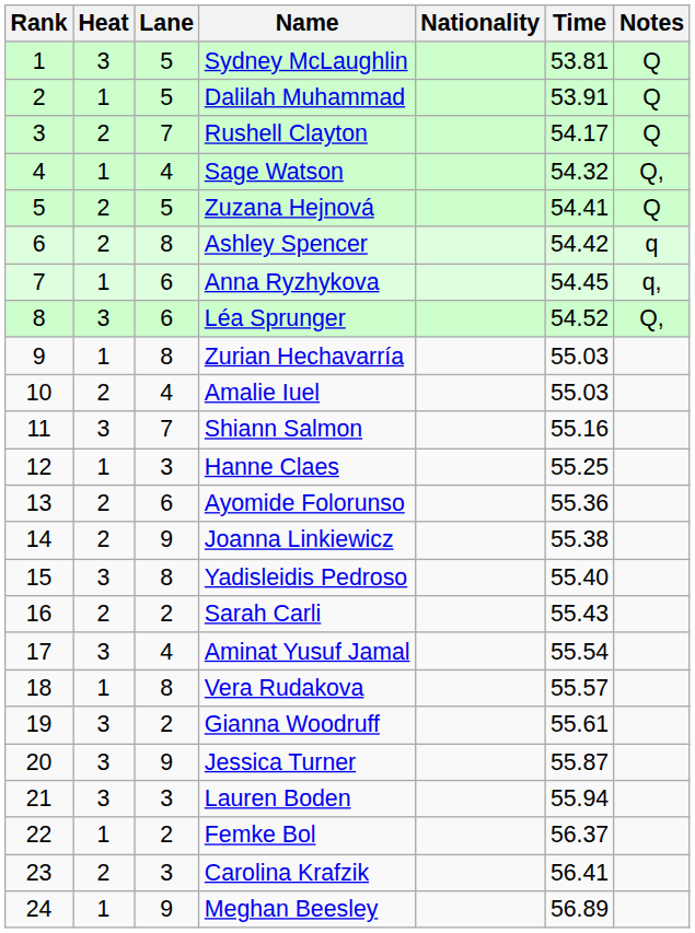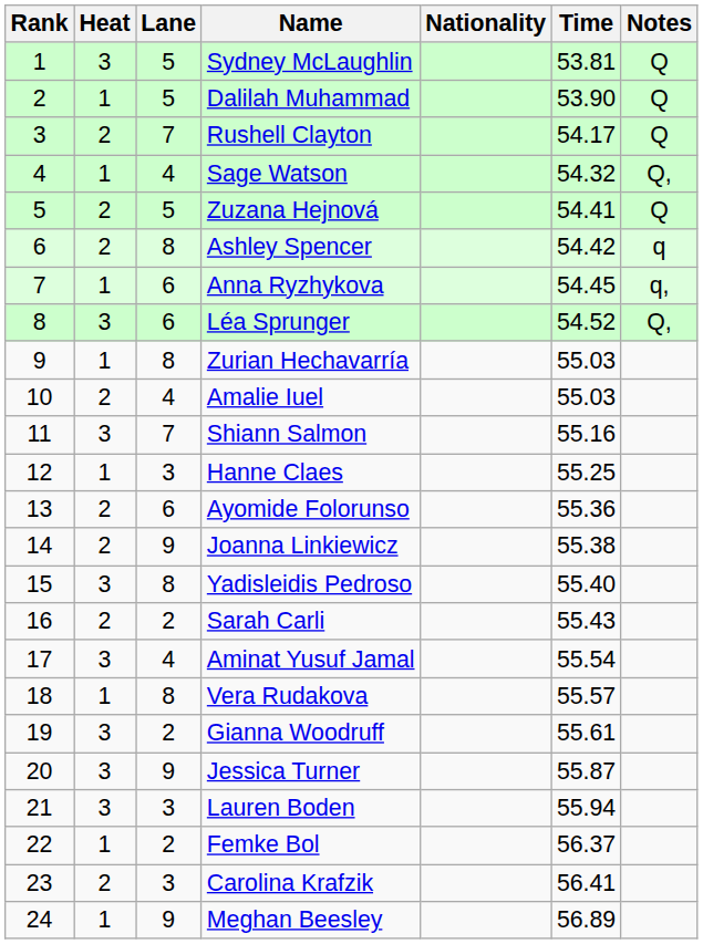 <table class="wikitable sortable" style="text-align:center">
 <tr>
 <th>Rank</th>
 <th>Heat</th>
 <th>Lane</th>
 <th>Name</th>
 <th>Nationality</th>
 <th>Time</th>
 <th>Notes</th>
 </tr>
 <tr bgcolor=ccffcc>
 <td>1</td>
 <td>3</td>
 <td>5</td>
 <td align=left><a href='#'>Sydney McLaughlin</a></td>
 <td align=left></td>
 <td>53.81</td>
 <td>Q</td>
 </tr>
 <tr bgcolor=ccffcc>
 <td>2</td>
 <td>1</td>
 <td>5</td>
 <td align=left><a href='#'>Dalilah Muhammad</a></td>
 <td align=left></td>
-<td>53.91</td>
+<td>53.90</td>
 <td>Q</td>
 </tr>
 <tr bgcolor=ccffcc>
 <td>3</td>
 <td>2</td>
 <td>7</td>
 <td align=left><a href='#'>Rushell Clayton</a></td>
 <td align=left></td>
 <td>54.17</td>
 <td>Q</td>
 </tr>
 <tr bgcolor=ccffcc>
 <td>4</td>
 <td>1</td>
 <td>4</td>
 <td align=left><a href='#'>Sage Watson</a></td>
 <td align=left></td>
 <td>54.32</td>
 <td>Q, <strong></strong></td>
 </tr>
 <tr bgcolor=ccffcc>
 <td>5</td>
 <td>2</td>
 <td>5</td>
 <td align=left><a href='#'>Zuzana Hejnová</a></td>
 <td align=left></td>
 <td>54.41</td>
 <td>Q</td>
 </tr>
 <tr bgcolor=ddffdd>
 <td>6</td>
 <td>2</td>
 <td>8</td>
 <td align=left><a href='#'>Ashley Spencer</a></td>
 <td align=left></td>
 <td>54.42</td>
 <td>q</td>
 </tr>
 <tr bgcolor=ddffdd>
 <td>7</td>
 <td>1</td>
 <td>6</td>
 <td align=left><a href='#'>Anna Ryzhykova</a></td>
 <td align=left></td>
 <td>54.45</td>
 <td>q, </td>
 </tr>
 <tr bgcolor=ccffcc>
 <td>8</td>
 <td>3</td>
 <td>6</td>
 <td align=left><a href='#'>Léa Sprunger</a></td>
 <td align=left></td>
 <td>54.52</td>
 <td>Q, </td>
 </tr>
 <tr>
 <td>9</td>
 <td>1</td>
 <td>8</td>
 <td align=left><a href='#'>Zurian Hechavarría</a></td>
 <td align=left></td>
 <td>55.03</td>
 <td></td>
 </tr>
 <tr>
 <td>10</td>
 <td>2</td>
 <td>4</td>
 <td align=left><a href='#'>Amalie Iuel</a></td>
 <td align=left></td>
 <td>55.03</td>
 <td></td>
 </tr>
 <tr>
 <td>11</td>
 <td>3</td>
 <td>7</td>
 <td align=left><a href='#'>Shiann Salmon</a></td>
 <td align=left></td>
 <td>55.16</td>
 <td></td>
 </tr>
 <tr>
 <td>12</td>
 <td>1</td>
 <td>3</td>
 <td align=left><a href='#'>Hanne Claes</a></td>
 <td align=left></td>
 <td>55.25</td>
 <td></td>
 </tr>
 <tr>
 <td>13</td>
 <td>2</td>
 <td>6</td>
 <td align=left><a href='#'>Ayomide Folorunso</a></td>
 <td align=left></td>
 <td>55.36</td>
 <td></td>
 </tr>
 <tr>
 <td>14</td>
 <td>2</td>
 <td>9</td>
 <td align=left><a href='#'>Joanna Linkiewicz</a></td>
 <td align=left></td>
 <td>55.38</td>
 <td></td>
 </tr>
 <tr>
 <td>15</td>
 <td>3</td>
 <td>8</td>
 <td align=left><a href='#'>Yadisleidis Pedroso</a></td>
 <td align=left></td>
 <td>55.40</td>
 <td></td>
 </tr>
 <tr>
 <td>16</td>
 <td>2</td>
 <td>2</td>
 <td align=left><a href='#'>Sarah Carli</a></td>
 <td align=left></td>
 <td>55.43</td>
 <td></td>
 </tr>
 <tr>
 <td>17</td>
 <td>3</td>
 <td>4</td>
 <td align=left><a href='#'>Aminat Yusuf Jamal</a></td>
 <td align=left></td>
 <td>55.54</td>
 <td></td>
 </tr>
 <tr>
 <td>18</td>
 <td>1</td>
 <td>8</td>
 <td align=left><a href='#'>Vera Rudakova</a></td>
 <td align=left></td>
 <td>55.57</td>
 <td></td>
 </tr>
 <tr>
 <td>19</td>
 <td>3</td>
 <td>2</td>
 <td align=left><a href='#'>Gianna Woodruff</a></td>
 <td align=left></td>
 <td>55.61</td>
 <td></td>
 </tr>
 <tr>
 <td>20</td>
 <td>3</td>
 <td>9</td>
 <td align=left><a href='#'>Jessica Turner</a></td>
 <td align=left></td>
 <td>55.87</td>
 <td></td>
 </tr>
 <tr>
 <td>21</td>
 <td>3</td>
 <td>3</td>
 <td align=left><a href='#'>Lauren Boden</a></td>
 <td align=left></td>
 <td>55.94</td>
 <td></td>
 </tr>
 <tr>
 <td>22</td>
 <td>1</td>
 <td>2</td>
 <td align=left><a href='#'>Femke Bol</a></td>
 <td align=left></td>
 <td>56.37</td>
 <td></td>
 </tr>
 <tr>
 <td>23</td>
 <td>2</td>
 <td>3</td>
 <td align=left><a href='#'>Carolina Krafzik</a></td>
 <td align=left></td>
 <td>56.41</td>
 <td></td>
 </tr>
 <tr>
 <td>24</td>
 <td>1</td>
 <td>9</td>
 <td align=left><a href='#'>Meghan Beesley</a></td>
 <td align=left></td>
 <td>56.89</td>
 <td></td>
 </tr>
 </table>
